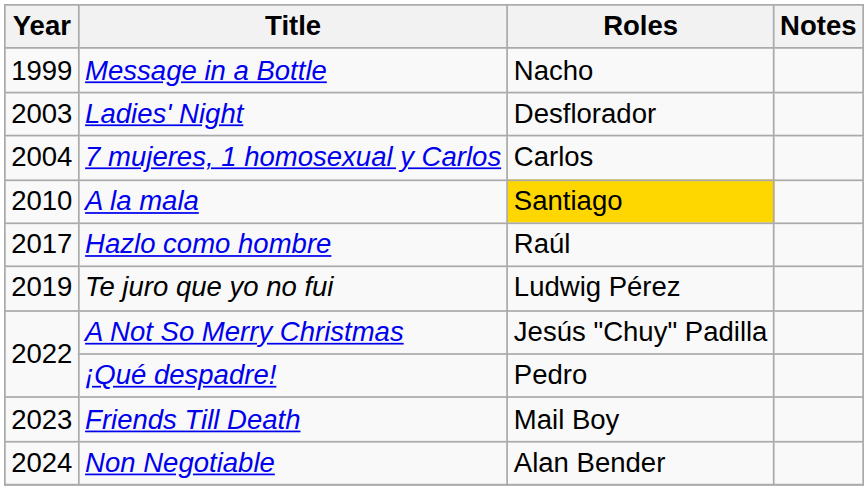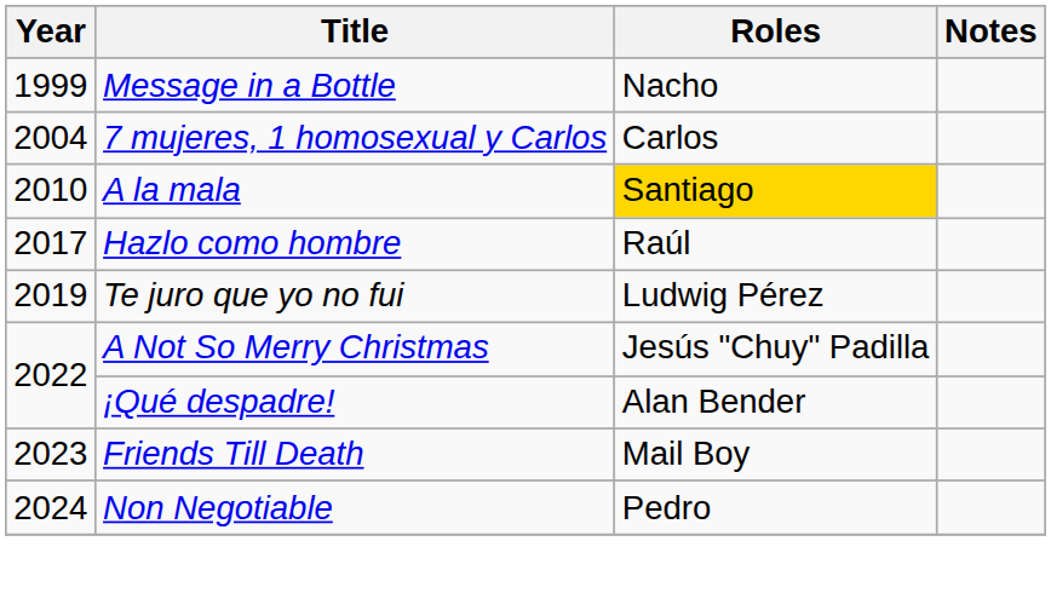 <table class="wikitable sortable">
 <tr>
 <th>Year</th>
 <th>Title</th>
 <th>Roles</th>
 <th>Notes</th>
 </tr>
 <tr>
 <td>1999</td>
 <td><em><a href='#'>Message in a Bottle</a></em></td>
 <td>Nacho</td>
-<td></td>
-</tr>
-<tr>
-<td>2003</td>
-<td><em><a href='#'>Ladies' Night</a></em></td>
-<td>Desflorador</td>
 <td></td>
 </tr>
 <tr>
 <td>2004</td>
 <td><em><a href='#'>7 mujeres, 1 homosexual y Carlos</a></em></td>
 <td>Carlos</td>
 <td></td>
 </tr>
 <tr>
 <td>2010</td>
 <td><em><a href='#'>A la mala</a></em></td>
 <td style="background: gold;">Santiago</td>
 <td></td>
 </tr>
 <tr>
 <td>2017</td>
 <td><em><a href='#'>Hazlo como hombre</a></em></td>
 <td>Raúl</td>
 <td></td>
 </tr>
 <tr>
 <td>2019</td>
 <td><em>Te juro que yo no fui</em></td>
 <td>Ludwig Pérez</td>
 <td></td>
 </tr>
 <tr>
 <td rowspan="2">2022</td>
 <td><em><a href='#'>A Not So Merry Christmas</a></em></td>
 <td>Jesús "Chuy" Padilla</td>
 <td></td>
 </tr>
 <tr>
 <td><em><a href='#'>¡Qué despadre!</a></em></td>
-<td>Pedro</td>
+<td>Alan Bender</td>
 <td></td>
 </tr>
 <tr>
 <td>2023</td>
 <td><em><a href='#'>Friends Till Death</a></em></td>
 <td>Mail Boy</td>
 <td></td>
 </tr>
 <tr>
 <td>2024</td>
 <td><em><a href='#'>Non Negotiable</a></em></td>
-<td>Alan Bender</td>
+<td>Pedro</td>
 <td></td>
 </tr>
 <tr>
 </tr>
 </table>
